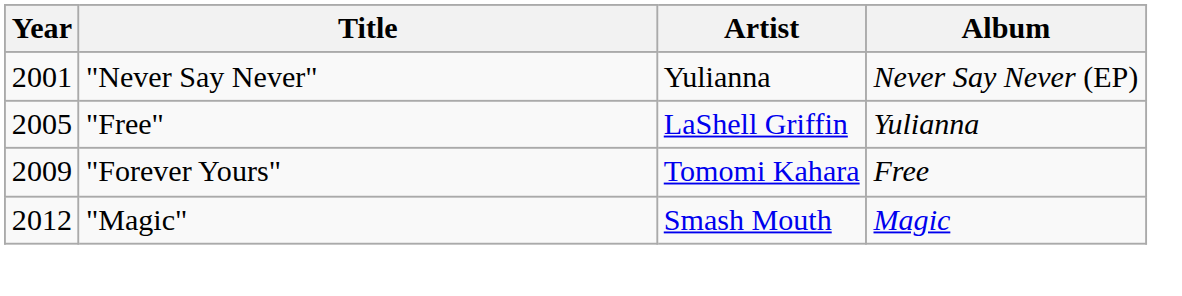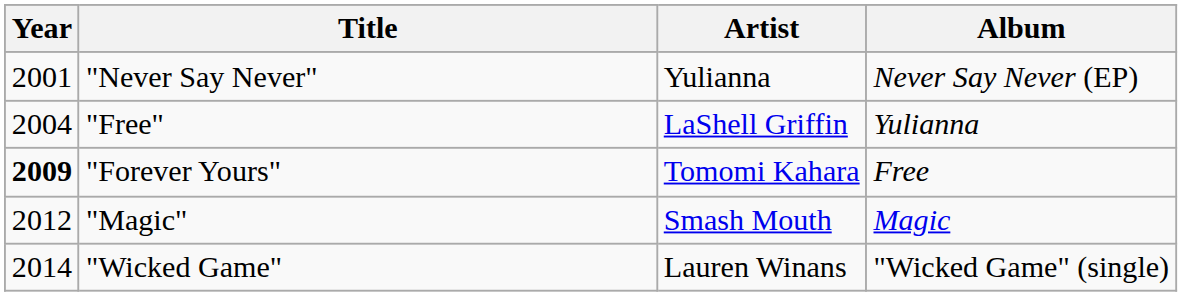 <table class="wikitable">
 <tr>
 <th>Year</th>
 <th width=300>Title</th>
 <th>Artist</th>
 <th>Album</th>
 </tr>
 <tr>
 <td rowspan=1>2001</td>
 <td>"Never Say Never"</td>
 <td>Yulianna</td>
 <td><em>Never Say Never</em> (EP)</td>
 </tr>
 <tr>
-<td rowspan=1>2005</td>
+<td rowspan=1>2004</td>
 <td>"Free"</td>
 <td><a href='#'>LaShell Griffin</a></td>
 <td><em>Yulianna</em></td>
 </tr>
 <tr>
-<td rowspan=1>2009</td>
+<td rowspan=1><strong>2009</strong></td>
 <td>"Forever Yours"</td>
 <td><a href='#'>Tomomi Kahara</a></td>
 <td><em>Free</em></td>
 </tr>
 <tr>
 <td rowspan=1>2012</td>
 <td>"Magic"</td>
 <td><a href='#'>Smash Mouth</a></td>
 <td><a href='#'><em>Magic</em></a></td>
 </tr>
+<tr>
+<td rowspan=1>2014</td>
+<td>"Wicked Game"</td>
+<td>Lauren Winans</td>
+<td>"Wicked Game" (single)</td>
+</tr>
 </table>
